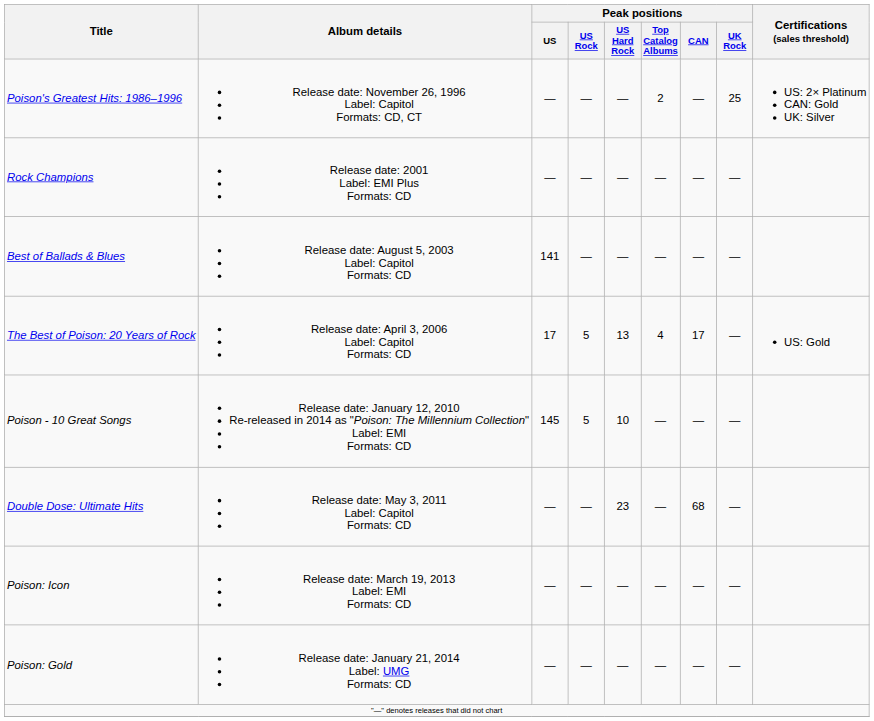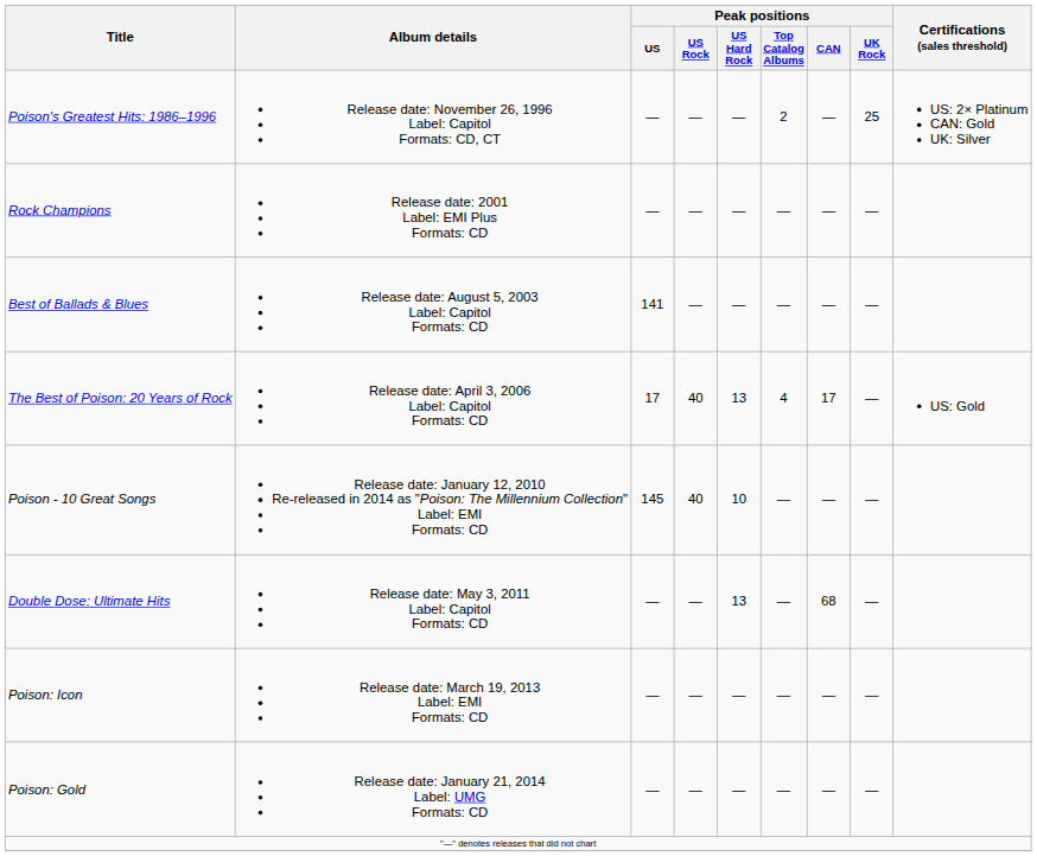 <table class="wikitable" style="text-align:center;">
 <tr>
 <th rowspan="2">Title</th>
 <th rowspan="2">Album details</th>
 <th colspan="6">Peak positions</th>
 <th rowspan="2">Certifications<br><small>(sales threshold)</small></th>
 </tr>
 <tr style="font-size:smaller;">
 <th width="45">US<br></th>
 <th width="45"><a href='#'>US Rock</a><br></th>
 <th width="45"><a href='#'>US Hard Rock</a><br></th>
 <th width="45"><a href='#'>Top Catalog Albums</a><br></th>
 <th width="45"><a href='#'>CAN</a><br></th>
 <th width="45"><a href='#'>UK Rock</a><br></th>
 </tr>
 <tr>
 <td align="left"><em><a href='#'>Poison's Greatest Hits: 1986–1996</a></em></td>
 <td><br><ul><li>Release date: November 26, 1996</li><li>Label: Capitol</li><li>Formats: CD, CT</li></ul></td>
 <td>—</td>
 <td>—</td>
 <td>—</td>
 <td>2</td>
 <td>—</td>
 <td>25</td>
 <td align="left"><br><ul><li>US: 2× Platinum</li><li>CAN: Gold</li><li>UK: Silver</li></ul></td>
 </tr>
 <tr>
 <td align="left"><em><a href='#'>Rock Champions</a></em></td>
 <td><br><ul><li>Release date: 2001</li><li>Label: EMI Plus</li><li>Formats: CD</li></ul></td>
 <td>—</td>
 <td>—</td>
 <td>—</td>
 <td>—</td>
 <td>—</td>
 <td>—</td>
 <td></td>
 </tr>
 <tr>
 <td align="left"><em><a href='#'>Best of Ballads & Blues</a></em></td>
 <td><br><ul><li>Release date: August 5, 2003</li><li>Label: Capitol</li><li>Formats: CD</li></ul></td>
 <td>141</td>
 <td>—</td>
 <td>—</td>
 <td>—</td>
 <td>—</td>
 <td>—</td>
 <td></td>
 </tr>
 <tr>
 <td align="left"><em><a href='#'>The Best of Poison: 20 Years of Rock</a></em></td>
 <td><br><ul><li>Release date: April 3, 2006</li><li>Label: Capitol</li><li>Formats: CD</li></ul></td>
 <td>17</td>
-<td>5</td>
+<td>40</td>
 <td>13</td>
 <td>4</td>
 <td>17</td>
 <td>—</td>
 <td align="left"><br><ul><li>US: Gold </li></ul></td>
 </tr>
 <tr>
 <td align="left"><em>Poison - 10 Great Songs</em></td>
 <td><br><ul><li>Release date: January 12, 2010</li><li>Re-released in 2014 as "<em>Poison: The Millennium Collection</em>"</li><li>Label: EMI</li><li>Formats: CD</li></ul></td>
 <td>145</td>
-<td>5</td>
+<td>40</td>
 <td>10</td>
 <td>—</td>
 <td>—</td>
 <td>—</td>
 <td></td>
 </tr>
 <tr>
 <td align="left"><em><a href='#'>Double Dose: Ultimate Hits</a></em></td>
 <td><br><ul><li>Release date: May 3, 2011</li><li>Label: Capitol</li><li>Formats: CD</li></ul></td>
 <td>—</td>
 <td>—</td>
-<td>23</td>
+<td>13</td>
 <td>—</td>
 <td>68</td>
 <td>—</td>
 <td></td>
 </tr>
 <tr>
 <td align="left"><em>Poison: Icon</em></td>
 <td><br><ul><li>Release date: March 19, 2013</li><li>Label: EMI</li><li>Formats: CD</li></ul></td>
 <td>—</td>
 <td>—</td>
 <td>—</td>
 <td>—</td>
 <td>—</td>
 <td>—</td>
 <td></td>
 </tr>
 <tr>
 <td align="left"><em>Poison: Gold</em></td>
 <td><br><ul><li>Release date: January 21, 2014</li><li>Label: <a href='#'>UMG</a></li><li>Formats: CD</li></ul></td>
 <td>—</td>
 <td>—</td>
 <td>—</td>
 <td>—</td>
 <td>—</td>
 <td>—</td>
 <td></td>
 </tr>
 <tr>
 <td colspan="12" style="font-size:8pt">"—" denotes releases that did not chart</td>
 </tr>
 <tr>
 </tr>
 </table>
